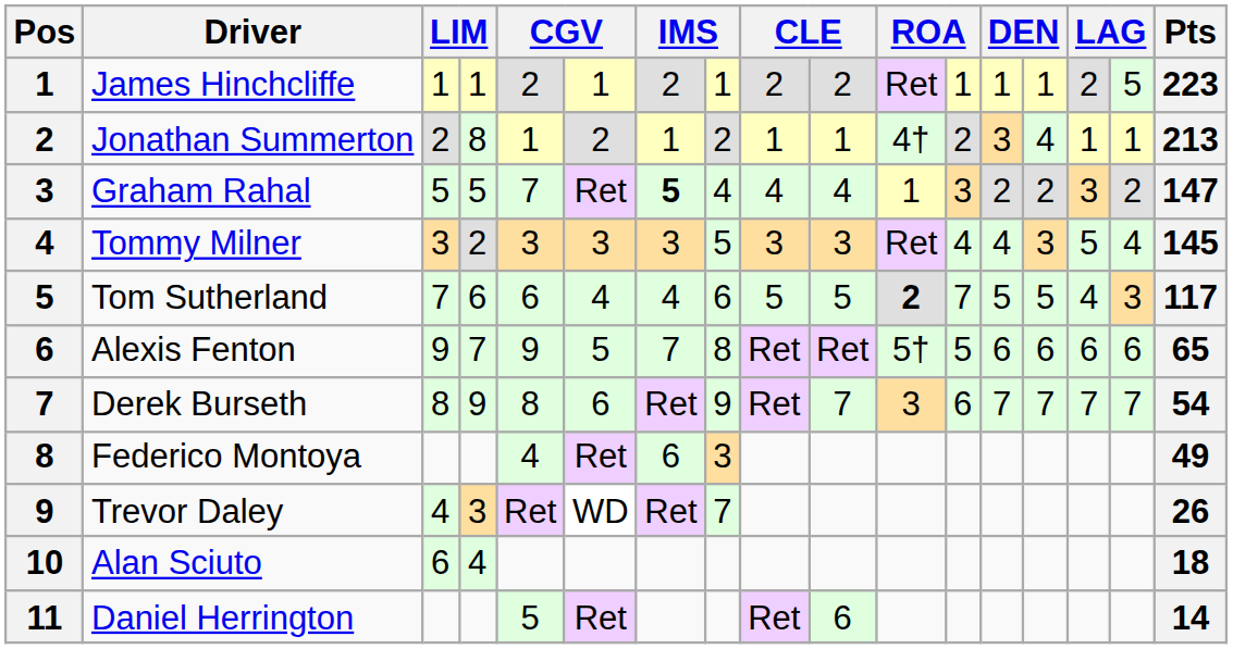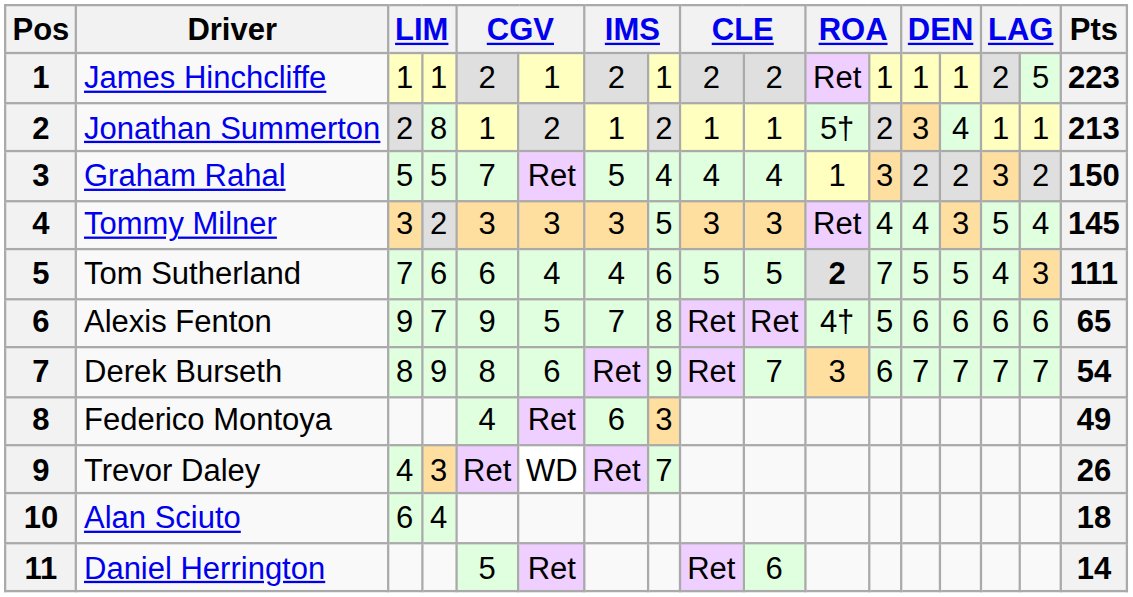 <table class="wikitable" style="font-size:85%; text-align:center">
 <tr>
 <th>Pos</th>
 <th>Driver</th>
 <th colspan=2><a href='#'>LIM</a><br></th>
 <th colspan=2><a href='#'>CGV</a><br></th>
 <th colspan=2><a href='#'>IMS</a><br></th>
 <th colspan=2><a href='#'>CLE</a><br></th>
 <th colspan=2><a href='#'>ROA</a><br></th>
 <th colspan=2><a href='#'>DEN</a><br></th>
 <th colspan=2><a href='#'>LAG</a><br></th>
 <th>Pts</th>
 </tr>
 <tr>
 <th>1</th>
 <td style="text-align:left"> <a href='#'>James Hinchcliffe</a></td>
 <td style="background:#ffffbf">1</td>
 <td style="background:#ffffbf">1</td>
 <td style="background:#dfdfdf">2</td>
 <td style="background:#ffffbf">1</td>
 <td style="background:#dfdfdf">2</td>
 <td style="background:#ffffbf">1</td>
 <td style="background:#dfdfdf">2</td>
 <td style="background:#dfdfdf">2</td>
 <td style="background:#efcfff">Ret</td>
 <td style="background:#ffffbf">1</td>
 <td style="background:#ffffbf">1</td>
 <td style="background:#ffffbf">1</td>
 <td style="background:#dfdfdf">2</td>
 <td style="background:#dfffdf">5</td>
 <th>223</th>
 </tr>
 <tr>
 <th>2</th>
 <td style="text-align:left"> <a href='#'>Jonathan Summerton</a></td>
 <td style="background:#dfdfdf">2</td>
 <td style="background:#dfffdf">8</td>
 <td style="background:#ffffbf">1</td>
 <td style="background:#dfdfdf">2</td>
 <td style="background:#ffffbf">1</td>
 <td style="background:#dfdfdf">2</td>
 <td style="background:#ffffbf">1</td>
 <td style="background:#ffffbf">1</td>
-<td style="background:#dfffdf">4†</td>
+<td style="background:#dfffdf">5†</td>
 <td style="background:#dfdfdf">2</td>
 <td style="background:#ffdf9f">3</td>
 <td style="background:#dfffdf">4</td>
 <td style="background:#ffffbf">1</td>
 <td style="background:#ffffbf">1</td>
 <th>213</th>
 </tr>
 <tr>
 <th>3</th>
 <td style="text-align:left"> <a href='#'>Graham Rahal</a></td>
 <td style="background:#dfffdf">5</td>
 <td style="background:#dfffdf">5</td>
 <td style="background:#dfffdf">7</td>
 <td style="background:#efcfff">Ret</td>
-<td style="background:#dfffdf"><strong>5</strong></td>
+<td style="background:#dfffdf">5</td>
 <td style="background:#dfffdf">4</td>
 <td style="background:#dfffdf">4</td>
 <td style="background:#dfffdf">4</td>
 <td style="background:#ffffbf">1</td>
 <td style="background:#ffdf9f">3</td>
 <td style="background:#dfdfdf">2</td>
 <td style="background:#dfdfdf">2</td>
 <td style="background:#ffdf9f">3</td>
 <td style="background:#dfdfdf">2</td>
-<th>147</th>
+<th>150</th>
 </tr>
 <tr>
 <th>4</th>
 <td style="text-align:left"> <a href='#'>Tommy Milner</a></td>
 <td style="background:#ffdf9f">3</td>
 <td style="background:#dfdfdf">2</td>
 <td style="background:#ffdf9f">3</td>
 <td style="background:#ffdf9f">3</td>
 <td style="background:#ffdf9f">3</td>
 <td style="background:#dfffdf">5</td>
 <td style="background:#ffdf9f">3</td>
 <td style="background:#ffdf9f">3</td>
 <td style="background:#efcfff">Ret</td>
 <td style="background:#dfffdf">4</td>
 <td style="background:#dfffdf">4</td>
 <td style="background:#ffdf9f">3</td>
 <td style="background:#dfffdf">5</td>
 <td style="background:#dfffdf">4</td>
 <th>145</th>
 </tr>
 <tr>
 <th>5</th>
 <td style="text-align:left"> Tom Sutherland</td>
 <td style="background:#dfffdf">7</td>
 <td style="background:#dfffdf">6</td>
 <td style="background:#dfffdf">6</td>
 <td style="background:#dfffdf">4</td>
 <td style="background:#dfffdf">4</td>
 <td style="background:#dfffdf">6</td>
 <td style="background:#dfffdf">5</td>
 <td style="background:#dfffdf">5</td>
 <td style="background:#dfdfdf"><strong>2</strong></td>
 <td style="background:#dfffdf">7</td>
 <td style="background:#dfffdf">5</td>
 <td style="background:#dfffdf">5</td>
 <td style="background:#dfffdf">4</td>
 <td style="background:#ffdf9f">3</td>
-<th>117</th>
+<th>111</th>
 </tr>
 <tr>
 <th>6</th>
 <td style="text-align:left"> Alexis Fenton</td>
 <td style="background:#dfffdf">9</td>
 <td style="background:#dfffdf">7</td>
 <td style="background:#dfffdf">9</td>
 <td style="background:#dfffdf">5</td>
 <td style="background:#dfffdf">7</td>
 <td style="background:#dfffdf">8</td>
 <td style="background:#efcfff">Ret</td>
 <td style="background:#efcfff">Ret</td>
-<td style="background:#dfffdf">5†</td>
+<td style="background:#dfffdf">4†</td>
 <td style="background:#dfffdf">5</td>
 <td style="background:#dfffdf">6</td>
 <td style="background:#dfffdf">6</td>
 <td style="background:#dfffdf">6</td>
 <td style="background:#dfffdf">6</td>
 <th>65</th>
 </tr>
 <tr>
 <th>7</th>
 <td style="text-align:left"> Derek Burseth</td>
 <td style="background:#dfffdf">8</td>
 <td style="background:#dfffdf">9</td>
 <td style="background:#dfffdf">8</td>
 <td style="background:#dfffdf">6</td>
 <td style="background:#efcfff">Ret</td>
 <td style="background:#dfffdf">9</td>
 <td style="background:#efcfff">Ret</td>
 <td style="background:#dfffdf">7</td>
 <td style="background:#ffdf9f">3</td>
 <td style="background:#dfffdf">6</td>
 <td style="background:#dfffdf">7</td>
 <td style="background:#dfffdf">7</td>
 <td style="background:#dfffdf">7</td>
 <td style="background:#dfffdf">7</td>
 <th>54</th>
 </tr>
 <tr>
 <th>8</th>
 <td style="text-align:left"> Federico Montoya</td>
 <td></td>
 <td></td>
 <td style="background:#dfffdf">4</td>
 <td style="background:#efcfff">Ret</td>
 <td style="background:#dfffdf">6</td>
 <td style="background:#ffdf9f">3</td>
 <td></td>
 <td></td>
 <td></td>
 <td></td>
 <td></td>
 <td></td>
 <td></td>
 <td></td>
 <th>49</th>
 </tr>
 <tr>
 <th>9</th>
 <td style="text-align:left"> Trevor Daley</td>
 <td style="background:#dfffdf">4</td>
 <td style="background:#ffdf9f">3</td>
 <td style="background:#efcfff">Ret</td>
 <td style="background:#ffffff">WD</td>
 <td style="background:#efcfff">Ret</td>
 <td style="background:#dfffdf">7</td>
 <td></td>
 <td></td>
 <td></td>
 <td></td>
 <td></td>
 <td></td>
 <td></td>
 <td></td>
 <th>26</th>
 </tr>
 <tr>
 <th>10</th>
 <td style="text-align:left"> <a href='#'>Alan Sciuto</a></td>
 <td style="background:#dfffdf">6</td>
 <td style="background:#dfffdf">4</td>
 <td></td>
 <td></td>
 <td></td>
 <td></td>
 <td></td>
 <td></td>
 <td></td>
 <td></td>
 <td></td>
 <td></td>
 <td></td>
 <td></td>
 <th>18</th>
 </tr>
 <tr>
 <th>11</th>
 <td style="text-align:left"> <a href='#'>Daniel Herrington</a></td>
 <td></td>
 <td></td>
 <td style="background:#dfffdf">5</td>
 <td style="background:#efcfff">Ret</td>
 <td></td>
 <td></td>
 <td style="background:#efcfff">Ret</td>
 <td style="background:#dfffdf">6</td>
 <td></td>
 <td></td>
 <td></td>
 <td></td>
 <td></td>
 <td></td>
 <th>14</th>
 </tr>
 </table>
